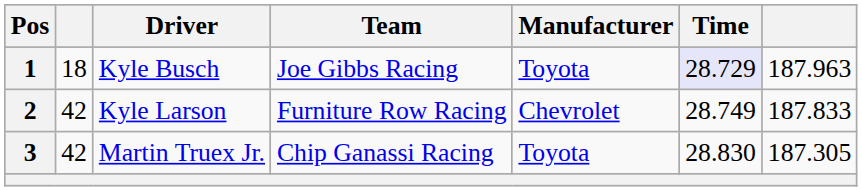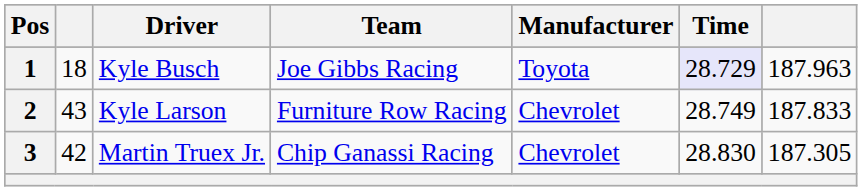 <table class="wikitable" style="font-size:95%">
 <tr>
 <th>Pos</th>
 <th></th>
 <th>Driver</th>
 <th>Team</th>
 <th>Manufacturer</th>
 <th>Time</th>
 <th></th>
 </tr>
 <tr>
 <th>1</th>
 <td>18</td>
 <td><a href='#'>Kyle Busch</a></td>
 <td><a href='#'>Joe Gibbs Racing</a></td>
 <td><a href='#'>Toyota</a></td>
 <td style="background: lavender;">28.729</td>
 <td>187.963</td>
 </tr>
 <tr>
 <th>2</th>
-<td>42</td>
+<td>43</td>
 <td><a href='#'>Kyle Larson</a></td>
 <td><a href='#'>Furniture Row Racing</a></td>
 <td><a href='#'>Chevrolet</a></td>
 <td>28.749</td>
 <td>187.833</td>
 </tr>
 <tr>
 <th>3</th>
 <td>42</td>
 <td><a href='#'>Martin Truex Jr.</a></td>
 <td><a href='#'>Chip Ganassi Racing</a></td>
-<td><a href='#'>Toyota</a></td>
+<td><a href='#'>Chevrolet</a></td>
 <td>28.830</td>
 <td>187.305</td>
 </tr>
 <tr>
 <th colspan="7"></th>
 </tr>
 </table>
